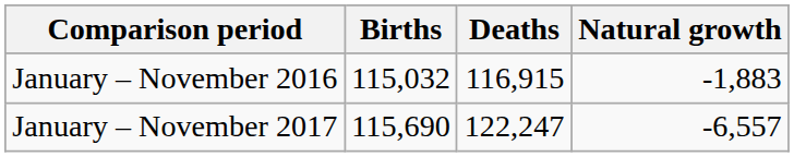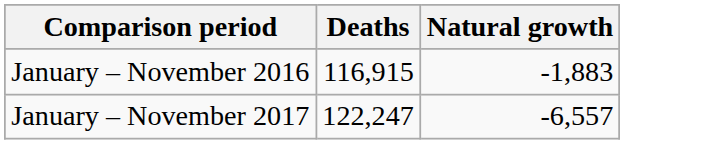 <table class="wikitable sortable zebra" style="text-align:right">
 <tr class="hintergrundfarbe5">
 <th>Comparison period</th>
-<th>Births</th>
 <th>Deaths</th>
 <th>Natural growth</th>
 </tr>
 <tr>
 <td style="text-align:left;">January – November 2016</td>
-<td> 115,032</td>
 <td> 116,915</td>
 <td> -1,883</td>
 </tr>
 <tr>
 <td style="text-align:left;">January – November 2017</td>
-<td> 115,690</td>
 <td> 122,247</td>
 <td> -6,557</td>
 </tr>
 </table>
